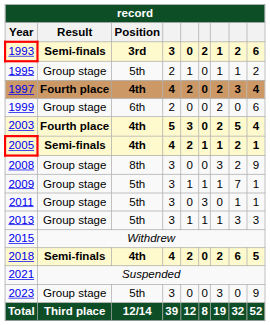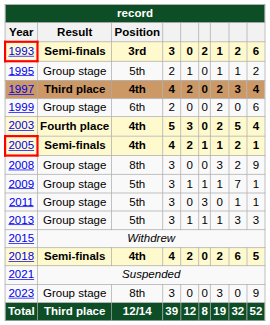 <table class="wikitable" style="text-align: center;">
 <tr>
 <th colspan=10 style="background: #0E4E27; color: #FFFFFF;"><a href='#'></a> record</th>
 </tr>
 <tr>
 <th>Year</th>
 <th>Result</th>
 <th>Position</th>
 <th></th>
 <th></th>
 <th></th>
 <th></th>
 <th></th>
 <th></th>
 </tr>
 <tr style="background:LemonChiffon;">
 <td style="border: 3px solid red"> <a href='#'>1993</a></td>
 <td><strong>Semi-finals</strong></td>
 <td><strong>3rd</strong></td>
 <td><strong>3</strong></td>
 <td><strong>0</strong></td>
 <td><strong>2</strong></td>
 <td><strong>1</strong></td>
 <td><strong>2</strong></td>
 <td><strong>6</strong></td>
 </tr>
 <tr>
 <td> <a href='#'>1995</a></td>
 <td>Group stage</td>
 <td>5th</td>
 <td>2</td>
 <td>1</td>
 <td>0</td>
 <td>1</td>
 <td>1</td>
 <td>2</td>
 </tr>
 <tr bgcolor="#c96">
 <td> <a href='#'>1997</a></td>
-<td><strong>Fourth place</strong></td>
+<td><strong>Third place</strong></td>
 <td><strong>4th</strong></td>
 <td><strong>4</strong></td>
 <td><strong>2</strong></td>
 <td><strong>0</strong></td>
 <td><strong>2</strong></td>
 <td><strong>3</strong></td>
 <td><strong>4</strong></td>
 </tr>
 <tr>
 <td> <a href='#'>1999</a></td>
 <td>Group stage</td>
 <td>6th</td>
 <td>2</td>
 <td>0</td>
 <td>0</td>
 <td>2</td>
 <td>0</td>
 <td>6</td>
 </tr>
 <tr style="background:LemonChiffon;">
 <td> <a href='#'>2003</a></td>
 <td><strong>Fourth place</strong></td>
 <td><strong>4th</strong></td>
 <td><strong>5</strong></td>
 <td><strong>3</strong></td>
 <td><strong>0</strong></td>
 <td><strong>2</strong></td>
 <td><strong>5</strong></td>
 <td><strong>4</strong></td>
 </tr>
 <tr style="background:LemonChiffon;">
 <td style="border: 3px solid red"> <a href='#'>2005</a></td>
 <td><strong>Semi-finals</strong></td>
 <td><strong>4th</strong></td>
 <td><strong>4</strong></td>
 <td><strong>2</strong></td>
 <td><strong>1</strong></td>
 <td><strong>1</strong></td>
 <td><strong>2</strong></td>
 <td><strong>1</strong></td>
 </tr>
 <tr>
 <td>  <a href='#'>2008</a></td>
 <td>Group stage</td>
 <td>8th</td>
 <td>3</td>
 <td>0</td>
 <td>0</td>
 <td>3</td>
 <td>2</td>
 <td>9</td>
 </tr>
 <tr>
 <td> <a href='#'>2009</a></td>
 <td>Group stage</td>
 <td>5th</td>
 <td>3</td>
 <td>1</td>
 <td>1</td>
 <td>1</td>
 <td>7</td>
 <td>1</td>
 </tr>
 <tr>
 <td> <a href='#'>2011</a></td>
 <td>Group stage</td>
 <td>5th</td>
 <td>3</td>
 <td>0</td>
 <td>3</td>
 <td>0</td>
 <td>1</td>
 <td>1</td>
 </tr>
 <tr>
 <td> <a href='#'>2013</a></td>
 <td>Group stage</td>
 <td>5th</td>
 <td>3</td>
 <td>1</td>
 <td>1</td>
 <td>1</td>
 <td>3</td>
 <td>3</td>
 </tr>
 <tr>
 <td> <a href='#'>2015</a></td>
 <td colspan=9><em>Withdrew</em></td>
 </tr>
 <tr style="background:LemonChiffon;">
 <td> <a href='#'>2018</a></td>
 <td><strong>Semi-finals</strong></td>
 <td><strong>4th</strong></td>
 <td><strong>4</strong></td>
 <td><strong>2</strong></td>
 <td><strong>0</strong></td>
 <td><strong>2</strong></td>
 <td><strong>6</strong></td>
 <td><strong>5</strong></td>
 </tr>
 <tr>
 <td> <a href='#'>2021</a></td>
 <td colspan=9><em>Suspended</em></td>
 </tr>
 <tr>
 <td> <a href='#'>2023</a></td>
 <td>Group stage</td>
-<td>5th</td>
+<td>8th</td>
 <td>3</td>
 <td>0</td>
 <td>0</td>
 <td>3</td>
 <td>0</td>
 <td>9</td>
 </tr>
 <tr>
 <td style="background: #0E4E27; color: #FFFFFF;"><strong>Total</strong></td>
 <td style="background: #0E4E27; color: #FFFFFF;"><strong>Third place</strong></td>
 <td style="background: #0E4E27; color: #FFFFFF;"><strong>12/14</strong></td>
 <td style="background: #0E4E27; color: #FFFFFF;"><strong>39</strong></td>
 <td style="background: #0E4E27; color: #FFFFFF;"><strong>12</strong></td>
 <td style="background: #0E4E27; color: #FFFFFF;"><strong>8</strong></td>
 <td style="background: #0E4E27; color: #FFFFFF;"><strong>19</strong></td>
 <td style="background: #0E4E27; color: #FFFFFF;"><strong>32</strong></td>
 <td style="background: #0E4E27; color: #FFFFFF;"><strong>52</strong></td>
 </tr>
 </table>
